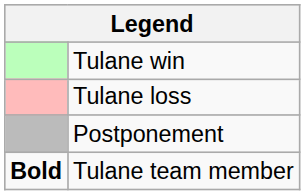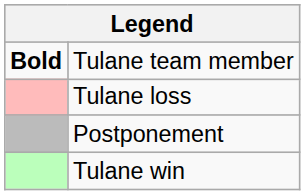 <table class="wikitable" style="font-size:90%">
 <tr>
 <th colspan="2">Legend</th>
 </tr>
 <tr>
-<td bgcolor="#bbffbb"> </td>
-<td>Tulane win</td>
+<td><strong>Bold</strong></td>
+<td>Tulane team member</td>
 </tr>
 <tr>
 <td bgcolor="#ffbbbb"> </td>
 <td>Tulane loss</td>
 </tr>
 <tr>
 <td bgcolor="#bbbbbb"> </td>
 <td>Postponement</td>
 </tr>
 <tr>
-<td><strong>Bold</strong></td>
-<td>Tulane team member</td>
+<td bgcolor="#bbffbb"> </td>
+<td>Tulane win</td>
 </tr>
 </table>
